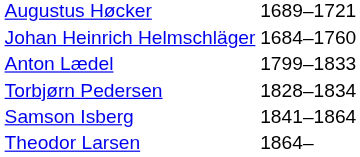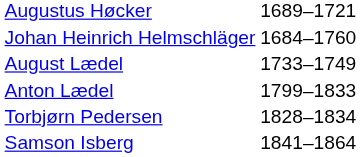 <table>
 <tr>
 <td><a href='#'>Augustus Høcker</a></td>
 <td>1689–1721</td>
 </tr>
 <tr>
 <td><a href='#'>Johan Heinrich Helmschläger</a></td>
 <td>1684–1760</td>
+</tr>
+<tr>
+<td><a href='#'>August Lædel</a></td>
+<td>1733–1749</td>
 </tr>
 <tr>
 <td><a href='#'>Anton Lædel</a></td>
 <td>1799–1833</td>
 </tr>
 <tr>
 <td><a href='#'>Torbjørn Pedersen</a></td>
 <td>1828–1834</td>
 </tr>
 <tr>
 <td><a href='#'>Samson Isberg</a></td>
 <td>1841–1864</td>
 </tr>
-<tr>
-<td><a href='#'>Theodor Larsen</a></td>
-<td>1864–</td>
-</tr>
 </table>
